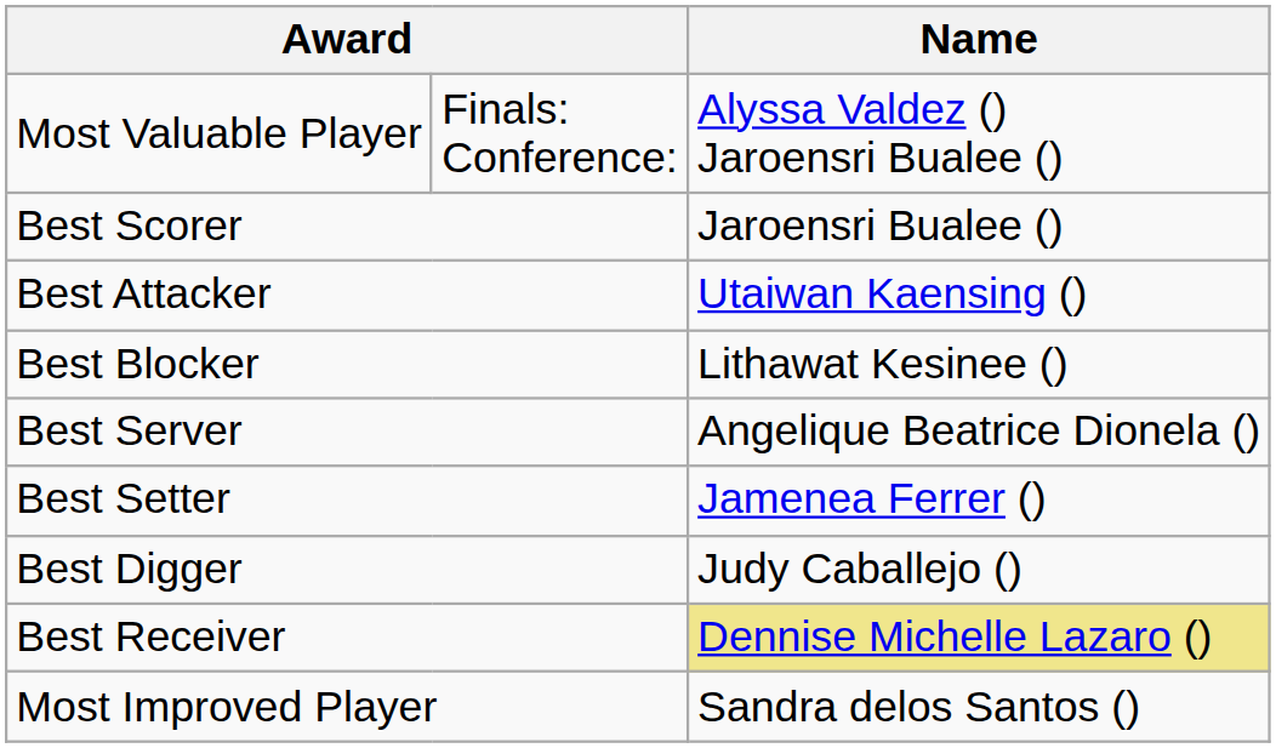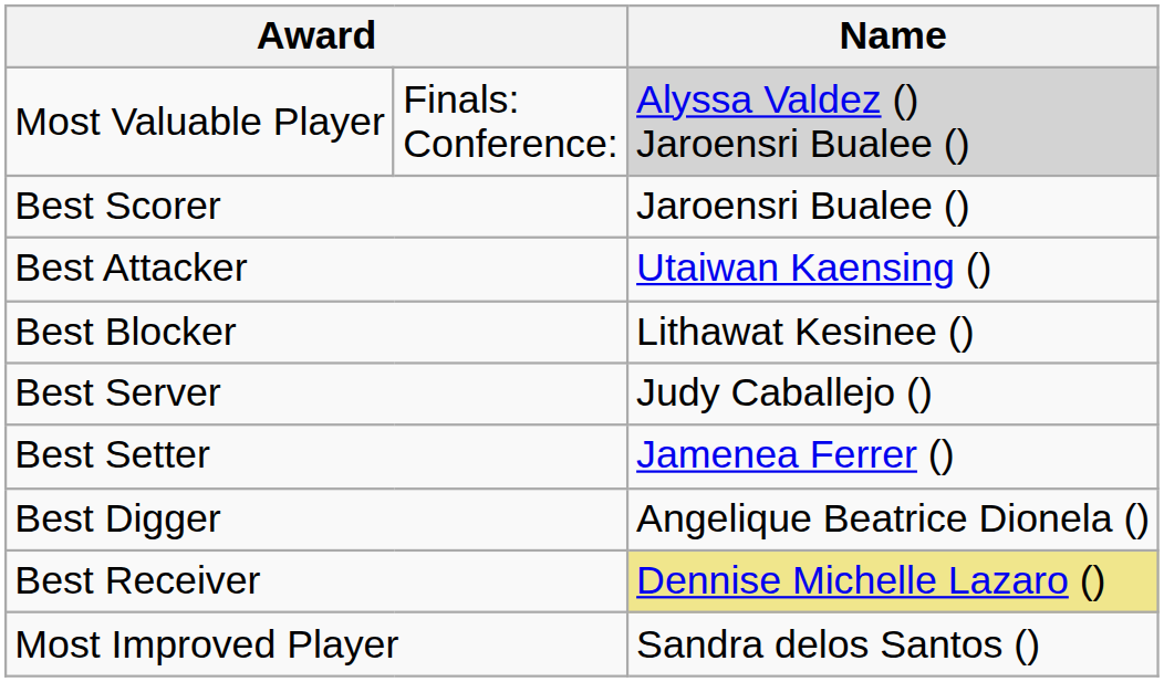 <table class="wikitable">
 <tr>
 <th colspan="2">Award</th>
 <th>Name</th>
 </tr>
 <tr>
 <td>Most Valuable Player</td>
 <td>Finals:<br>Conference:</td>
-<td> <a href='#'>Alyssa Valdez</a> ()<br> Jaroensri Bualee ()</td>
+<td style="background: lightgrey;"> <a href='#'>Alyssa Valdez</a> ()<br> Jaroensri Bualee ()</td>
 </tr>
 <tr>
 <td colspan="2">Best Scorer</td>
 <td> Jaroensri Bualee ()</td>
 </tr>
 <tr>
 <td colspan="2">Best Attacker</td>
 <td> <a href='#'>Utaiwan Kaensing</a> ()</td>
 </tr>
 <tr>
 <td colspan="2">Best Blocker</td>
 <td> Lithawat Kesinee ()</td>
 </tr>
 <tr>
 <td colspan="2">Best Server</td>
-<td> Angelique Beatrice Dionela ()</td>
+<td> Judy Caballejo ()</td>
 </tr>
 <tr>
 <td colspan="2">Best Setter</td>
 <td> <a href='#'>Jamenea Ferrer</a> ()</td>
 </tr>
 <tr>
 <td colspan="2">Best Digger</td>
-<td> Judy Caballejo ()</td>
+<td> Angelique Beatrice Dionela ()</td>
 </tr>
 <tr>
 <td colspan="2">Best Receiver</td>
 <td style="background: khaki;"> <a href='#'>Dennise Michelle Lazaro</a> ()</td>
 </tr>
 <tr>
 <td colspan="2">Most Improved Player</td>
 <td> Sandra delos Santos ()</td>
 </tr>
 </table>
